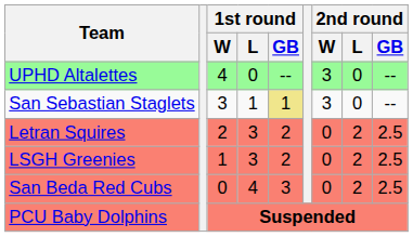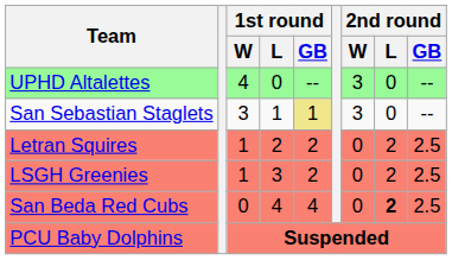 <table class="wikitable" align="center"|>
 <tr>
 <th rowspan=2>Team</th>
 <th rowspan=8></th>
 <th colspan=3>1st round</th>
 <th rowspan=7></th>
 <th colspan=3>2nd round</th>
 </tr>
 <tr>
 <th width=20px>W</th>
 <th width=20px>L</th>
 <th width=20px><a href='#'>GB</a></th>
 <th width=20px>W</th>
 <th width=20px>L</th>
 <th width=20px><a href='#'>GB</a></th>
 </tr>
 <tr align="center"  bgcolor="#98fb98">
 <td align="left"> <a href='#'>UPHD Altalettes</a></td>
 <td>4</td>
 <td>0</td>
 <td>--</td>
 <td>3</td>
 <td>0</td>
 <td>--</td>
 </tr>
 <tr align="center">
 <td align="left"> <a href='#'>San Sebastian Staglets</a></td>
 <td>3</td>
 <td>1</td>
 <td style="background: khaki;">1</td>
 <td>3</td>
 <td>0</td>
 <td>--</td>
 </tr>
 <tr align="center" bgcolor="#fa8072">
 <td align="left"> <a href='#'>Letran Squires</a></td>
+<td>1</td>
 <td>2</td>
-<td>3</td>
 <td>2</td>
 <td>0</td>
 <td>2</td>
 <td>2.5</td>
 </tr>
 <tr align="center" bgcolor="#fa8072">
 <td align="left"> <a href='#'>LSGH Greenies</a></td>
 <td>1</td>
 <td>3</td>
 <td>2</td>
 <td>0</td>
 <td>2</td>
 <td>2.5</td>
 </tr>
 <tr align="center" bgcolor="#fa8072">
 <td align="left"> <a href='#'>San Beda Red Cubs</a></td>
 <td>0</td>
 <td>4</td>
-<td>3</td>
+<td>4</td>
 <td>0</td>
-<td>2</td>
+<td><strong>2</strong></td>
 <td>2.5</td>
 </tr>
 <tr align="center" bgcolor="#fa8072">
 <td align="left"> <a href='#'>PCU Baby Dolphins</a></td>
 <td colspan=8><strong>Suspended</strong></td>
 </tr>
 </table>
